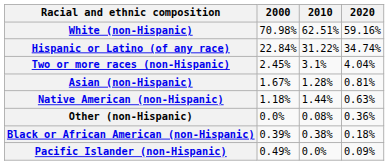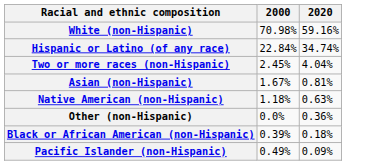 <table class="wikitable sortable collapsible" style="font-size: 90%;">
 <tr>
 <th>Racial and ethnic composition</th>
 <th>2000</th>
-<th>2010</th>
 <th>2020</th>
 </tr>
 <tr>
 <th><a href='#'>White (non-Hispanic)</a></th>
 <td>70.98%</td>
-<td>62.51%</td>
 <td>59.16%</td>
 </tr>
 <tr>
 <th><a href='#'>Hispanic or Latino (of any race)</a></th>
 <td>22.84%</td>
-<td>31.22%</td>
 <td>34.74%</td>
 </tr>
 <tr>
 <th><a href='#'>Two or more races (non-Hispanic)</a></th>
 <td>2.45%</td>
-<td>3.1%</td>
 <td>4.04%</td>
 </tr>
 <tr>
 <th><a href='#'>Asian (non-Hispanic)</a></th>
 <td>1.67%</td>
-<td>1.28%</td>
 <td>0.81%</td>
 </tr>
 <tr>
 <th><a href='#'>Native American (non-Hispanic)</a></th>
 <td>1.18%</td>
-<td>1.44%</td>
 <td>0.63%</td>
 </tr>
 <tr>
 <th>Other (non-Hispanic)</th>
 <td>0.0%</td>
-<td>0.08%</td>
 <td>0.36%</td>
 </tr>
 <tr>
 <th><a href='#'>Black or African American (non-Hispanic)</a></th>
 <td>0.39%</td>
-<td>0.38%</td>
 <td>0.18%</td>
 </tr>
 <tr>
 <th><a href='#'>Pacific Islander (non-Hispanic)</a></th>
 <td>0.49%</td>
-<td>0.0%</td>
 <td>0.09%</td>
 </tr>
 </table>
